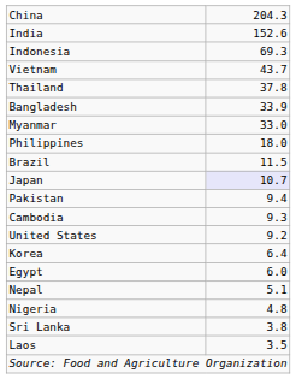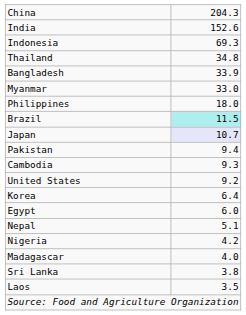 <table class="wikitable" style="float:right; clear:right;">
 <tr>
 <td>China</td>
 <td style="text-align:right;">204.3</td>
 </tr>
 <tr>
 <td>India</td>
 <td style="text-align:right;">152.6</td>
 </tr>
 <tr>
 <td>Indonesia</td>
 <td style="text-align:right;">69.3</td>
 </tr>
 <tr>
-<td>Vietnam</td>
-<td style="text-align:right;">43.7</td>
-</tr>
-<tr>
 <td>Thailand</td>
-<td style="text-align:right;">37.8</td>
+<td style="text-align:right;">34.8</td>
 </tr>
 <tr>
 <td>Bangladesh</td>
 <td style="text-align:right;">33.9</td>
 </tr>
 <tr>
 <td>Myanmar</td>
 <td style="text-align:right;">33.0</td>
 </tr>
 <tr>
 <td>Philippines</td>
 <td style="text-align:right;">18.0</td>
 </tr>
 <tr>
 <td>Brazil</td>
-<td style="text-align:right;">11.5</td>
+<td style="background: paleturquoise; text-align:right;">11.5</td>
 </tr>
 <tr>
 <td>Japan</td>
 <td style="background: lavender; text-align:right;">10.7</td>
 </tr>
 <tr>
 <td>Pakistan</td>
 <td style="text-align:right;">9.4</td>
 </tr>
 <tr>
 <td>Cambodia</td>
 <td style="text-align:right;">9.3</td>
 </tr>
 <tr>
 <td>United States</td>
 <td style="text-align:right;">9.2</td>
 </tr>
 <tr>
 <td>Korea</td>
 <td style="text-align:right;">6.4</td>
 </tr>
 <tr>
 <td>Egypt</td>
 <td style="text-align:right;">6.0</td>
 </tr>
 <tr>
 <td>Nepal</td>
 <td style="text-align:right;">5.1</td>
 </tr>
 <tr>
 <td>Nigeria</td>
-<td style="text-align:right;">4.8</td>
+<td style="text-align:right;">4.2</td>
+</tr>
+<tr>
+<td>Madagascar</td>
+<td style="text-align:right;">4.0</td>
 </tr>
 <tr>
 <td>Sri Lanka</td>
 <td style="text-align:right;">3.8</td>
 </tr>
 <tr>
 <td>Laos</td>
 <td style="text-align:right;">3.5</td>
 </tr>
 <tr>
 <td colspan=2><em>Source: Food and Agriculture Organization</em></td>
 </tr>
 </table>
